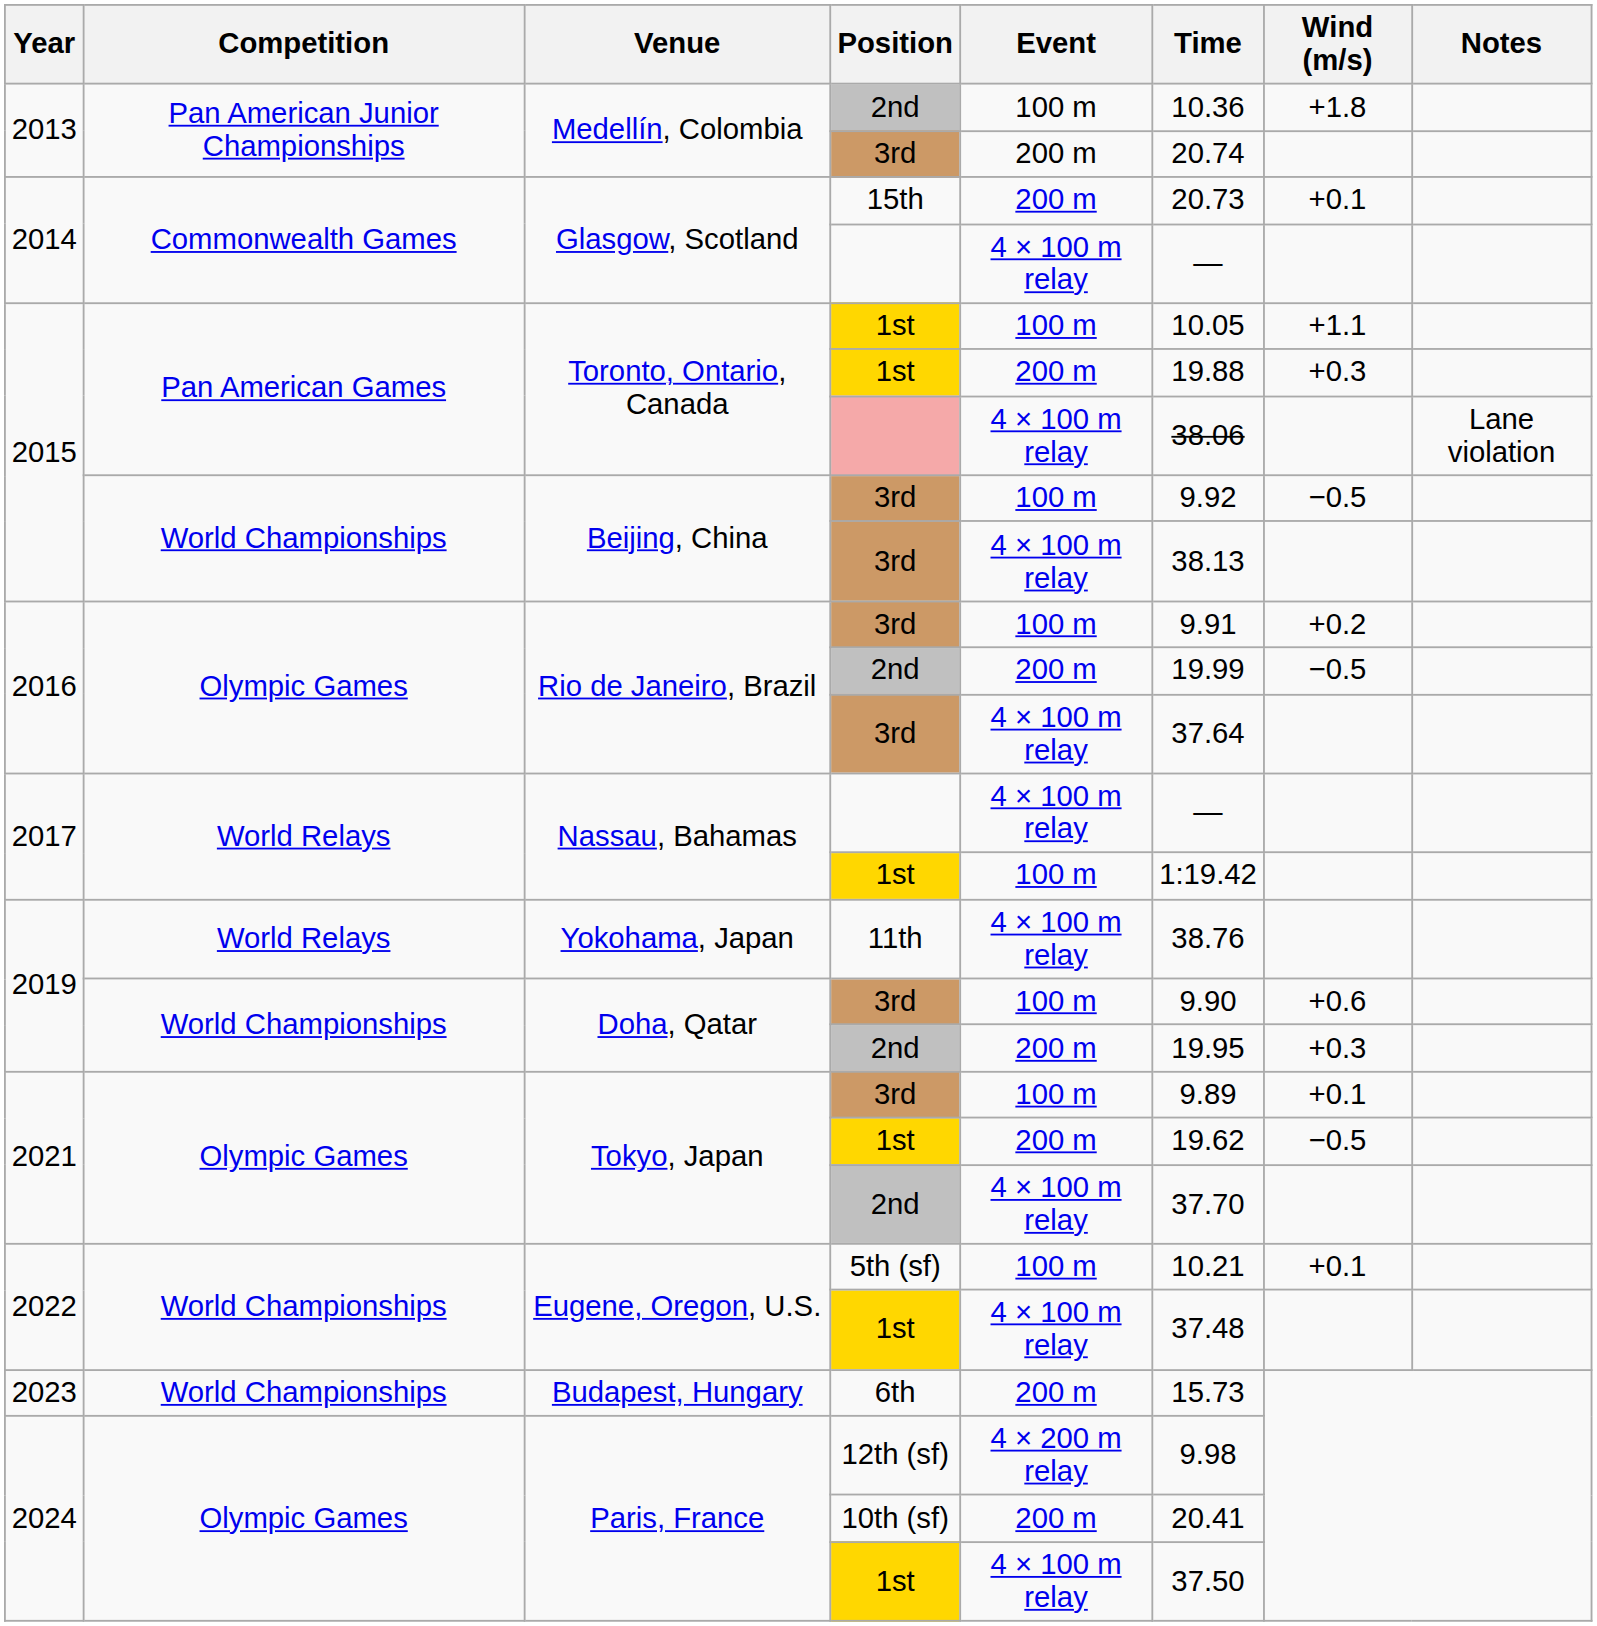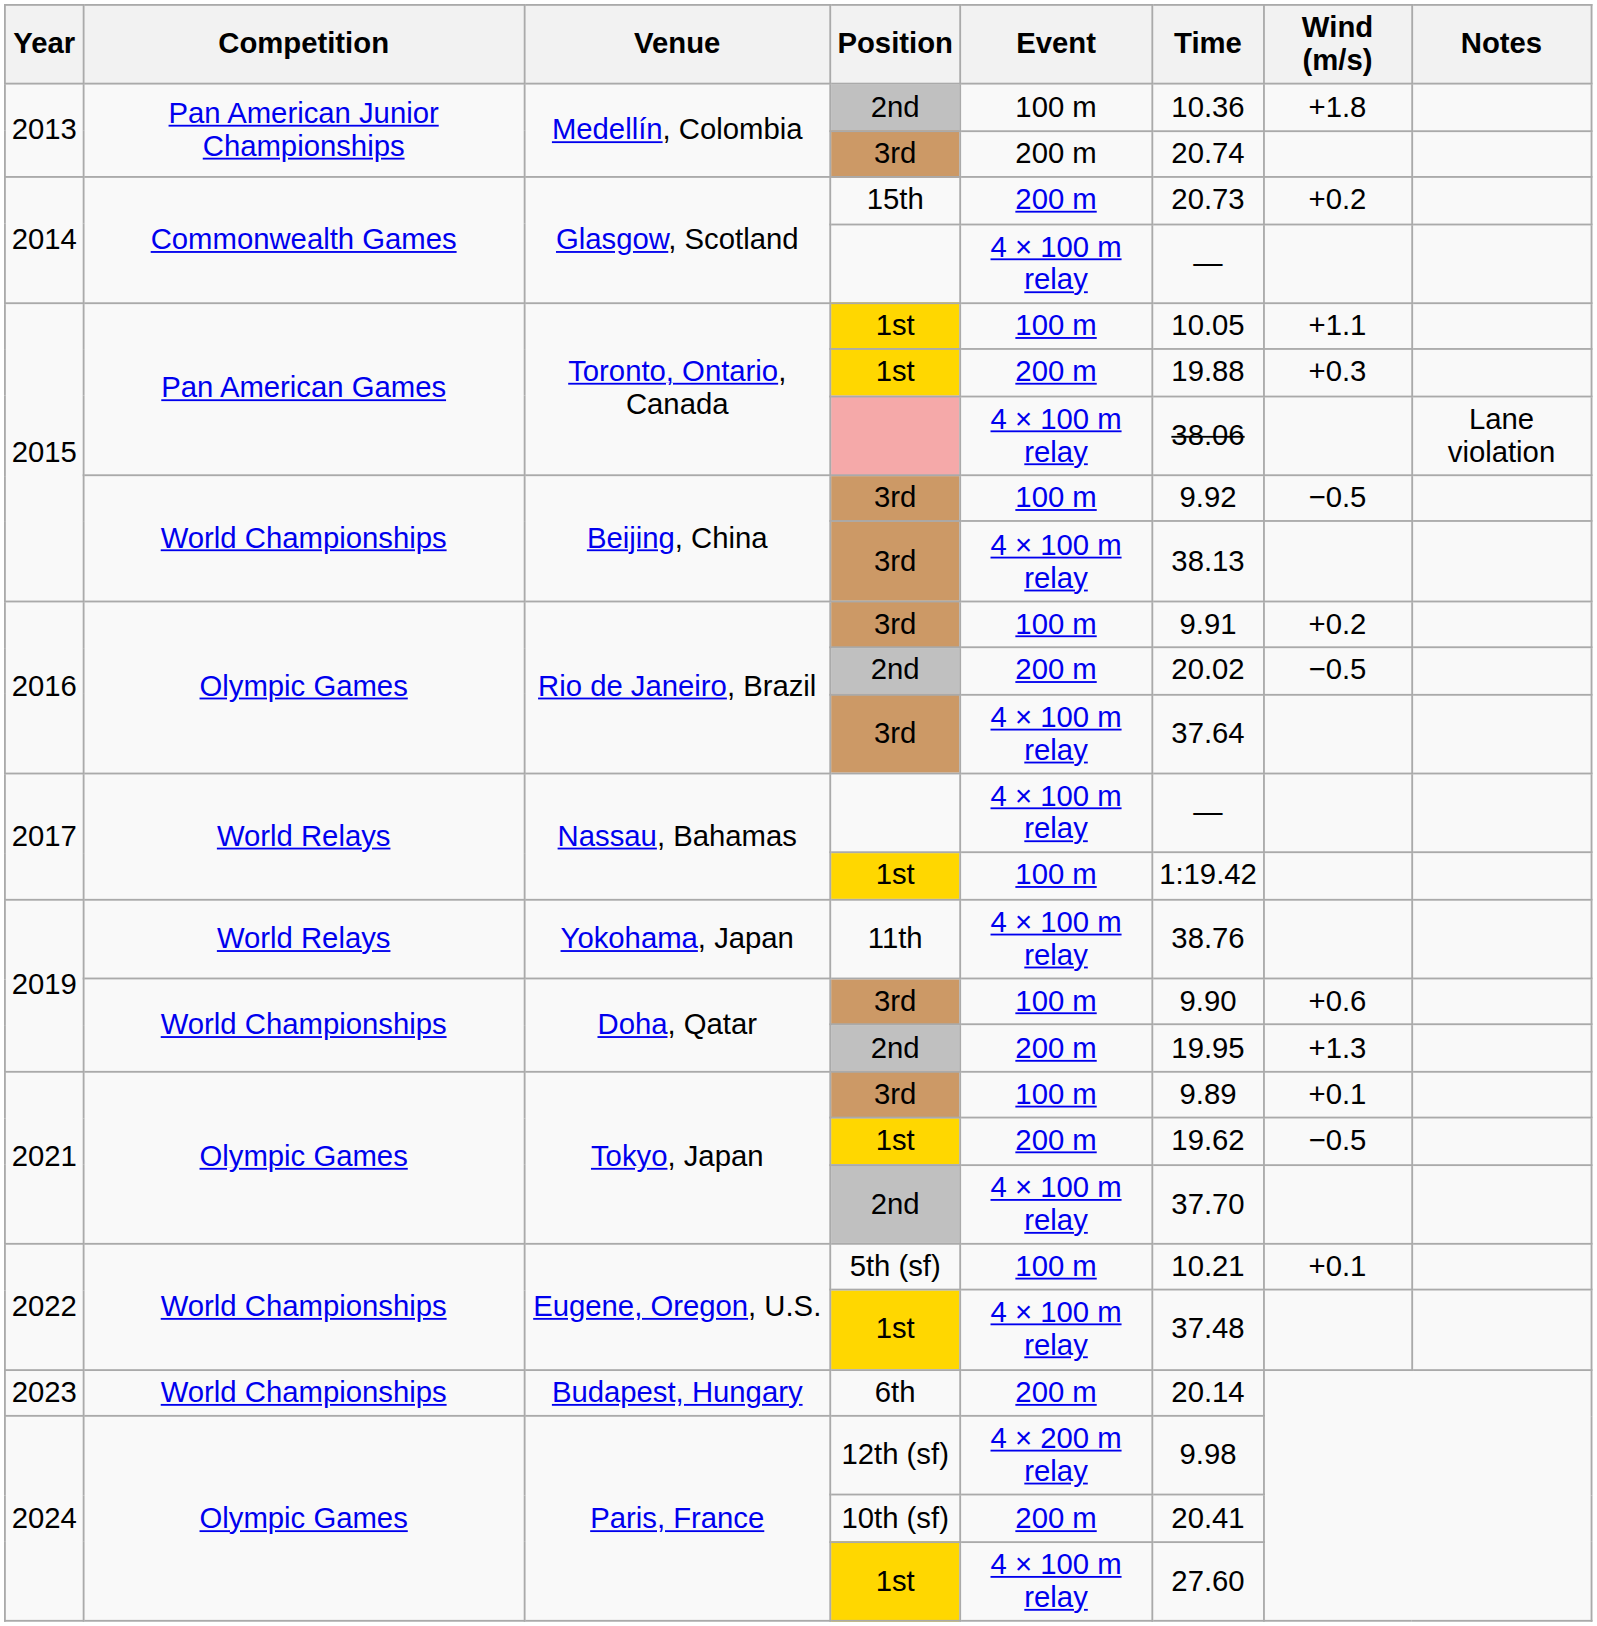 <table class="wikitable sortable" style=text-align:center>
 <tr>
 <th>Year</th>
 <th>Competition</th>
 <th>Venue</th>
 <th>Position</th>
 <th>Event</th>
 <th>Time</th>
 <th>Wind (m/s)</th>
 <th>Notes</th>
 </tr>
 <tr>
 <td rowspan=2>2013</td>
 <td rowspan=2><a href='#'>Pan American Junior Championships</a></td>
 <td rowspan=2><a href='#'>Medellín</a>, Colombia</td>
 <td bgcolor=silver>2nd</td>
 <td>100 m</td>
 <td>10.36</td>
 <td>+1.8</td>
 <td></td>
 </tr>
 <tr>
 <td bgcolor=cc9966>3rd</td>
 <td>200 m</td>
 <td>20.74</td>
 <td data-sort-value=+99.9></td>
 <td></td>
 </tr>
 <tr>
 <td rowspan=2>2014</td>
 <td rowspan=2><a href='#'>Commonwealth Games</a></td>
 <td rowspan=2><a href='#'>Glasgow</a>, Scotland</td>
 <td>15th</td>
 <td><a href='#'>200 m</a></td>
 <td>20.73</td>
-<td>+0.1</td>
+<td>+0.2</td>
 <td></td>
 </tr>
 <tr>
 <td></td>
 <td data-sort-value="400 relay"><a href='#'>4 × 100 m relay</a></td>
 <td data-sort-value=999>—</td>
 <td></td>
 <td></td>
 </tr>
 <tr>
 <td rowspan=5>2015</td>
 <td rowspan=3><a href='#'>Pan American Games</a></td>
 <td rowspan=3><a href='#'>Toronto, Ontario</a>, Canada</td>
 <td bgcolor=gold>1st</td>
 <td><a href='#'>100 m</a></td>
 <td>10.05</td>
 <td>+1.1</td>
 <td></td>
 </tr>
 <tr>
 <td bgcolor=gold>1st</td>
 <td><a href='#'>200 m</a></td>
 <td>19.88</td>
 <td>+0.3</td>
 <td></td>
 </tr>
 <tr>
 <td bgcolor=f5a9a9></td>
 <td data-sort-value="400 relay"><a href='#'>4 × 100 m relay</a></td>
 <td data-sort-value=9999><s>38.06</s></td>
 <td></td>
 <td>Lane violation</td>
 </tr>
 <tr>
 <td rowspan=2><a href='#'>World Championships</a></td>
 <td rowspan=2><a href='#'>Beijing</a>, China</td>
 <td bgcolor=cc9966>3rd</td>
 <td><a href='#'>100 m</a></td>
 <td>9.92</td>
 <td>−0.5</td>
 <td></td>
 </tr>
 <tr>
 <td bgcolor=cc9966>3rd</td>
 <td data-sort-value="400 relay"><a href='#'>4 × 100 m relay</a></td>
 <td>38.13</td>
 <td></td>
 <td></td>
 </tr>
 <tr>
 <td rowspan=3>2016</td>
 <td rowspan=3><a href='#'>Olympic Games</a></td>
 <td rowspan=3><a href='#'>Rio de Janeiro</a>, Brazil</td>
 <td bgcolor=cc9966>3rd</td>
 <td><a href='#'>100 m</a></td>
 <td>9.91</td>
 <td>+0.2</td>
 <td></td>
 </tr>
 <tr>
 <td bgcolor=silver>2nd</td>
 <td><a href='#'>200 m</a></td>
-<td>19.99</td>
+<td>20.02</td>
 <td>−0.5</td>
 <td></td>
 </tr>
 <tr>
 <td bgcolor=cc9966>3rd</td>
 <td data-sort-value="400 relay"><a href='#'>4 × 100 m relay</a></td>
 <td>37.64</td>
 <td></td>
 <td></td>
 </tr>
 <tr>
 <td rowspan=2>2017</td>
 <td rowspan=2><a href='#'>World Relays</a></td>
 <td rowspan=2><a href='#'>Nassau</a>, Bahamas</td>
 <td></td>
 <td data-sort-value="400 relay"><a href='#'>4 × 100 m relay</a></td>
 <td data-sort-value=999>—</td>
 <td></td>
 <td></td>
 </tr>
 <tr>
 <td bgcolor=gold>1st</td>
 <td><a href='#'>100 m</a></td>
 <td data-sort-value=79.42>1:19.42</td>
 <td></td>
 <td></td>
 </tr>
 <tr>
 <td rowspan=3>2019</td>
 <td><a href='#'>World Relays</a></td>
 <td><a href='#'>Yokohama</a>, Japan</td>
 <td>11th</td>
 <td data-sort-value="400 relay"><a href='#'>4 × 100 m relay</a></td>
 <td>38.76</td>
 <td></td>
 <td></td>
 </tr>
 <tr>
 <td rowspan=2><a href='#'>World Championships</a></td>
 <td rowspan=2><a href='#'>Doha</a>, Qatar</td>
 <td bgcolor=cc9966>3rd</td>
 <td><a href='#'>100 m</a></td>
 <td>9.90</td>
 <td>+0.6</td>
 <td></td>
 </tr>
 <tr>
 <td bgcolor=silver>2nd</td>
 <td><a href='#'>200 m</a></td>
 <td>19.95</td>
-<td>+0.3</td>
+<td>+1.3</td>
 <td></td>
 </tr>
 <tr>
 <td rowspan=3>2021</td>
 <td rowspan=3><a href='#'>Olympic Games</a></td>
 <td rowspan=3><a href='#'>Tokyo</a>, Japan</td>
 <td bgcolor=cc9966>3rd</td>
 <td><a href='#'>100 m</a></td>
 <td>9.89</td>
 <td>+0.1</td>
 <td></td>
 </tr>
 <tr>
 <td bgcolor=gold>1st</td>
 <td><a href='#'>200 m</a></td>
 <td>19.62</td>
 <td>−0.5</td>
 <td></td>
 </tr>
 <tr>
 <td bgcolor=silver>2nd</td>
 <td><a href='#'>4 × 100 m relay</a></td>
 <td>37.70</td>
 <td></td>
 <td></td>
 </tr>
 <tr>
 <td rowspan=2>2022</td>
 <td rowspan=2><a href='#'>World Championships</a></td>
 <td rowspan=2><a href='#'>Eugene, Oregon</a>, U.S.</td>
 <td>5th (sf)</td>
 <td><a href='#'>100 m</a></td>
 <td>10.21</td>
 <td>+0.1</td>
 <td></td>
 </tr>
 <tr>
 <td bgcolor=gold>1st</td>
 <td><a href='#'>4 × 100 m relay</a></td>
 <td>37.48</td>
 <td></td>
 <td></td>
 </tr>
 <tr>
 <td>2023</td>
 <td><a href='#'>World Championships</a></td>
 <td><a href='#'>Budapest, Hungary</a></td>
 <td>6th</td>
 <td><a href='#'>200 m</a></td>
-<td>15.73</td>
+<td>20.14</td>
 </tr>
 <tr>
 <td rowspan=3>2024</td>
 <td rowspan=3><a href='#'>Olympic Games</a></td>
 <td rowspan=3><a href='#'>Paris, France</a></td>
 <td>12th (sf)</td>
 <td data-sort-value="800 relay"><a href='#'>4 × 200 m relay</a></td>
 <td>9.98</td>
 </tr>
 <tr>
 <td>10th (sf)</td>
 <td><a href='#'>200 m</a></td>
 <td>20.41</td>
 </tr>
 <tr>
 <td bgcolor=gold>1st</td>
 <td><a href='#'>4 × 100 m relay</a></td>
-<td>37.50</td>
+<td>27.60</td>
 </tr>
 </table>
